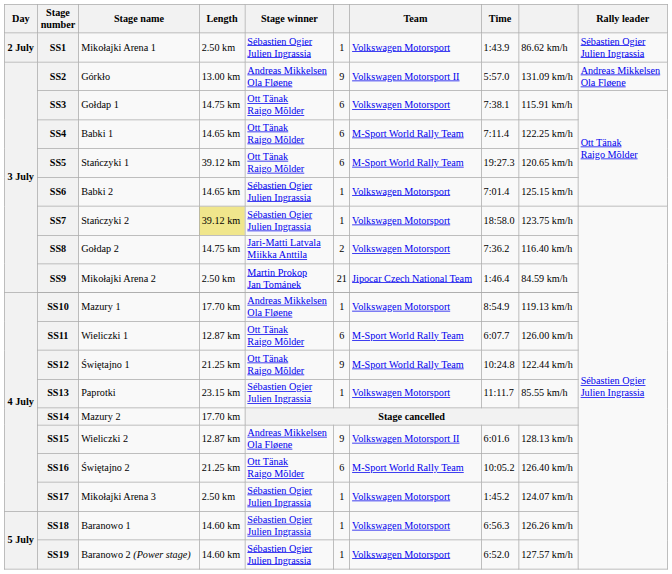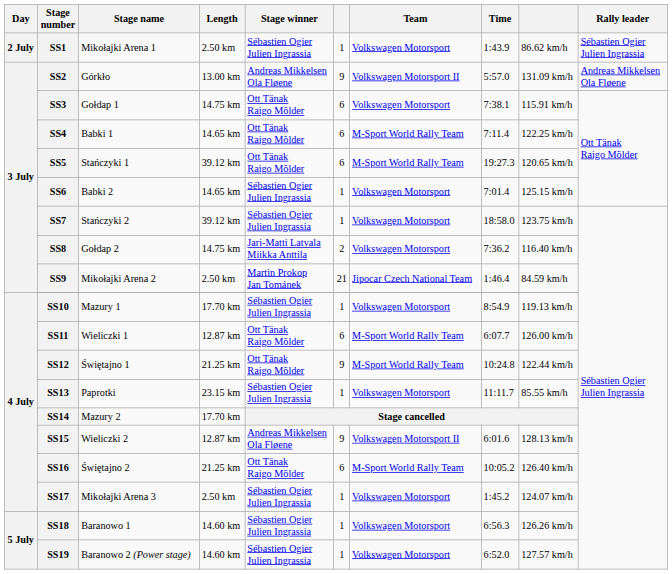 <table class="wikitable" width=70% style="text-align: left; font-size: 85%;">
 <tr>
 <th>Day</th>
 <th>Stage<br>number</th>
 <th>Stage name</th>
 <th>Length</th>
 <th>Stage winner</th>
 <th><br></th>
 <th>Team</th>
 <th>Time</th>
 <th></th>
 <th>Rally leader</th>
 </tr>
 <tr>
 <th>2 July</th>
 <th>SS1</th>
 <td> Mikołajki Arena 1</td>
 <td>2.50 km</td>
 <td> <a href='#'>Sébastien Ogier</a><br> <a href='#'>Julien Ingrassia</a></td>
 <td align="center">1</td>
 <td> <a href='#'>Volkswagen Motorsport</a></td>
 <td>1:43.9</td>
 <td>86.62 km/h</td>
 <td> <a href='#'>Sébastien Ogier</a><br> <a href='#'>Julien Ingrassia</a></td>
 </tr>
 <tr>
 <th rowspan="8">3 July</th>
 <th>SS2</th>
 <td> Górkło</td>
 <td>13.00 km</td>
 <td> <a href='#'>Andreas Mikkelsen</a><br> <a href='#'>Ola Fløene</a></td>
 <td align="center">9</td>
 <td> <a href='#'>Volkswagen Motorsport II</a></td>
 <td>5:57.0</td>
 <td>131.09 km/h</td>
 <td> <a href='#'>Andreas Mikkelsen</a><br> <a href='#'>Ola Fløene</a></td>
 </tr>
 <tr>
 <th>SS3</th>
 <td> Gołdap 1</td>
 <td>14.75 km</td>
 <td> <a href='#'>Ott Tänak</a><br> <a href='#'>Raigo Mõlder</a></td>
 <td align="center">6</td>
 <td> <a href='#'>Volkswagen Motorsport</a></td>
 <td>7:38.1</td>
 <td>115.91 km/h</td>
 <td rowspan=4> <a href='#'>Ott Tänak</a><br> <a href='#'>Raigo Mõlder</a></td>
 </tr>
 <tr>
 <th>SS4</th>
 <td> Babki 1</td>
 <td>14.65 km</td>
 <td> <a href='#'>Ott Tänak</a><br> <a href='#'>Raigo Mõlder</a></td>
 <td align="center">6</td>
 <td> <a href='#'>M-Sport World Rally Team</a></td>
 <td>7:11.4</td>
 <td>122.25 km/h</td>
 </tr>
 <tr>
 <th>SS5</th>
 <td> Stańczyki 1</td>
 <td>39.12 km</td>
 <td> <a href='#'>Ott Tänak</a><br> <a href='#'>Raigo Mõlder</a></td>
 <td align="center">6</td>
 <td> <a href='#'>M-Sport World Rally Team</a></td>
 <td>19:27.3</td>
 <td>120.65 km/h</td>
 </tr>
 <tr>
 <th>SS6</th>
 <td> Babki 2</td>
 <td>14.65 km</td>
 <td> <a href='#'>Sébastien Ogier</a><br> <a href='#'>Julien Ingrassia</a></td>
 <td align="center">1</td>
 <td> <a href='#'>Volkswagen Motorsport</a></td>
 <td>7:01.4</td>
 <td>125.15 km/h</td>
 </tr>
 <tr>
 <th>SS7</th>
 <td> Stańczyki 2</td>
-<td style="background: khaki;">39.12 km</td>
+<td>39.12 km</td>
 <td> <a href='#'>Sébastien Ogier</a><br> <a href='#'>Julien Ingrassia</a></td>
 <td align="center">1</td>
 <td> <a href='#'>Volkswagen Motorsport</a></td>
 <td>18:58.0</td>
 <td>123.75 km/h</td>
 <td rowspan=14> <a href='#'>Sébastien Ogier</a><br> <a href='#'>Julien Ingrassia</a></td>
 </tr>
 <tr>
 <th>SS8</th>
 <td> Gołdap 2</td>
 <td>14.75 km</td>
 <td> <a href='#'>Jari-Matti Latvala</a><br> <a href='#'>Miikka Anttila</a></td>
 <td align="center">2</td>
 <td> <a href='#'>Volkswagen Motorsport</a></td>
 <td>7:36.2</td>
 <td>116.40 km/h</td>
 </tr>
 <tr>
 <th>SS9</th>
 <td> Mikołajki Arena 2</td>
 <td>2.50 km</td>
 <td> <a href='#'>Martin Prokop</a><br> <a href='#'>Jan Tománek</a></td>
 <td align="center">21</td>
 <td align="left"> <a href='#'>Jipocar Czech National Team</a></td>
 <td>1:46.4</td>
 <td>84.59 km/h</td>
 </tr>
 <tr>
 <th rowspan="9">4 July</th>
 </tr>
 <tr>
 <th>SS10</th>
 <td> Mazury 1</td>
 <td>17.70 km</td>
-<td> <a href='#'>Andreas Mikkelsen</a><br> <a href='#'>Ola Fløene</a></td>
+<td> <a href='#'>Sébastien Ogier</a><br> <a href='#'>Julien Ingrassia</a></td>
 <td align="center">1</td>
 <td> <a href='#'>Volkswagen Motorsport</a></td>
 <td>8:54.9</td>
 <td>119.13 km/h</td>
 </tr>
 <tr>
 <th>SS11</th>
 <td> Wieliczki 1</td>
 <td>12.87 km</td>
 <td> <a href='#'>Ott Tänak</a><br> <a href='#'>Raigo Mõlder</a></td>
 <td align="center">6</td>
 <td> <a href='#'>M-Sport World Rally Team</a></td>
 <td>6:07.7</td>
 <td>126.00 km/h</td>
 </tr>
 <tr>
 <th>SS12</th>
 <td> Świętajno 1</td>
 <td>21.25 km</td>
 <td> <a href='#'>Ott Tänak</a><br> <a href='#'>Raigo Mõlder</a></td>
 <td align="center">9</td>
 <td> <a href='#'>M-Sport World Rally Team</a></td>
 <td>10:24.8</td>
 <td>122.44 km/h</td>
 </tr>
 <tr>
 <th>SS13</th>
 <td> Paprotki</td>
 <td>23.15 km</td>
 <td> <a href='#'>Sébastien Ogier</a><br> <a href='#'>Julien Ingrassia</a></td>
 <td align="center">1</td>
 <td> <a href='#'>Volkswagen Motorsport</a></td>
 <td>11:11.7</td>
 <td>85.55 km/h</td>
 </tr>
 <tr>
 <th>SS14</th>
 <td> Mazury 2</td>
 <td>17.70 km</td>
 <th colspan=5>Stage cancelled</th>
 </tr>
 <tr>
 <th>SS15</th>
 <td> Wieliczki 2</td>
 <td>12.87 km</td>
 <td> <a href='#'>Andreas Mikkelsen</a><br> <a href='#'>Ola Fløene</a></td>
 <td align="center">9</td>
 <td> <a href='#'>Volkswagen Motorsport II</a></td>
 <td>6:01.6</td>
 <td>128.13 km/h</td>
 </tr>
 <tr>
 <th>SS16</th>
 <td> Świętajno 2</td>
 <td>21.25 km</td>
 <td> <a href='#'>Ott Tänak</a><br> <a href='#'>Raigo Mõlder</a></td>
 <td align="center">6</td>
 <td> <a href='#'>M-Sport World Rally Team</a></td>
 <td>10:05.2</td>
 <td>126.40 km/h</td>
 </tr>
 <tr>
 <th>SS17</th>
 <td> Mikołajki Arena 3</td>
 <td>2.50 km</td>
 <td> <a href='#'>Sébastien Ogier</a><br> <a href='#'>Julien Ingrassia</a></td>
 <td align="center">1</td>
 <td> <a href='#'>Volkswagen Motorsport</a></td>
 <td>1:45.2</td>
 <td>124.07 km/h</td>
 </tr>
 <tr>
 <th rowspan="2">5 July</th>
 <th>SS18</th>
 <td> Baranowo 1</td>
 <td>14.60 km</td>
 <td> <a href='#'>Sébastien Ogier</a><br> <a href='#'>Julien Ingrassia</a></td>
 <td align="center">1</td>
 <td> <a href='#'>Volkswagen Motorsport</a></td>
 <td>6:56.3</td>
 <td>126.26 km/h</td>
 </tr>
 <tr>
 <th>SS19</th>
 <td> Baranowo 2 <em>(Power stage)</em></td>
 <td>14.60 km</td>
 <td> <a href='#'>Sébastien Ogier</a><br> <a href='#'>Julien Ingrassia</a></td>
 <td align="center">1</td>
 <td> <a href='#'>Volkswagen Motorsport</a></td>
 <td>6:52.0</td>
 <td>127.57 km/h</td>
 </tr>
 </table>
